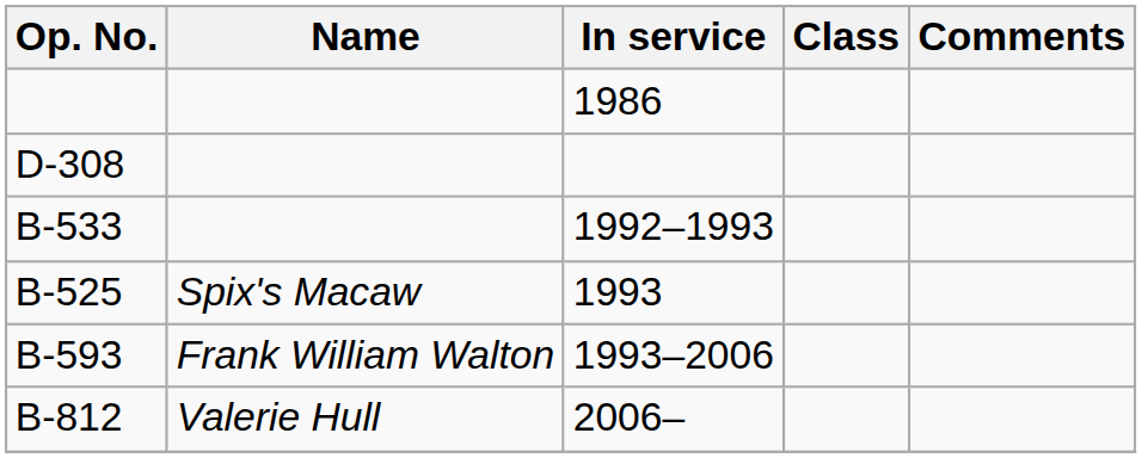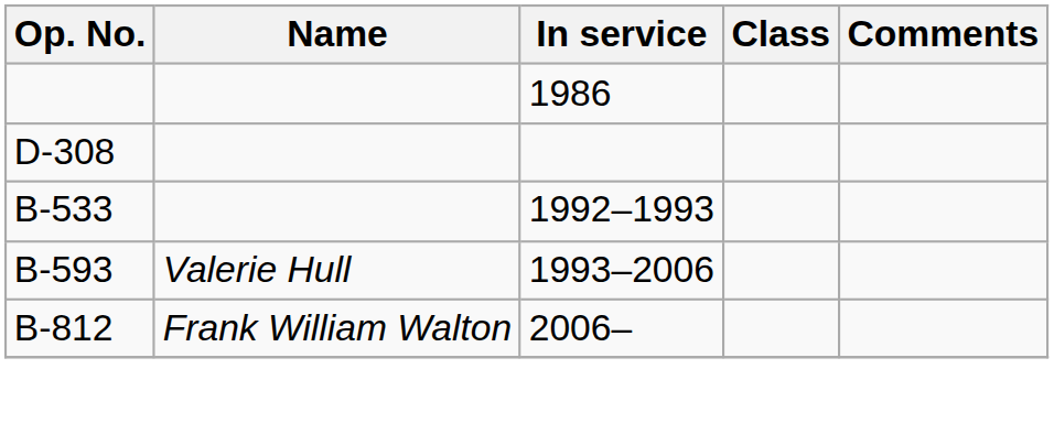 <table class="wikitable">
 <tr>
 <th>Op. No.</th>
 <th>Name</th>
 <th>In service</th>
 <th>Class</th>
 <th>Comments</th>
 </tr>
 <tr>
 <td></td>
 <td></td>
 <td>1986</td>
 <td></td>
 <td></td>
 </tr>
 <tr>
 <td>D-308</td>
 <td></td>
 <td></td>
 <td></td>
 <td></td>
 </tr>
 <tr>
 <td>B-533</td>
 <td></td>
 <td>1992–1993</td>
 <td></td>
 <td></td>
 </tr>
 <tr>
-<td>B-525</td>
-<td><em>Spix's Macaw</em></td>
-<td>1993</td>
-<td></td>
-<td></td>
-</tr>
-<tr>
 <td>B-593</td>
-<td><em>Frank William Walton</em></td>
+<td><em>Valerie Hull</em></td>
 <td>1993–2006</td>
 <td></td>
 <td></td>
 </tr>
 <tr>
 <td>B-812</td>
-<td><em>Valerie Hull</em></td>
+<td><em>Frank William Walton</em></td>
 <td>2006–</td>
 <td></td>
 <td></td>
 </tr>
 <tr>
 </tr>
 </table>
